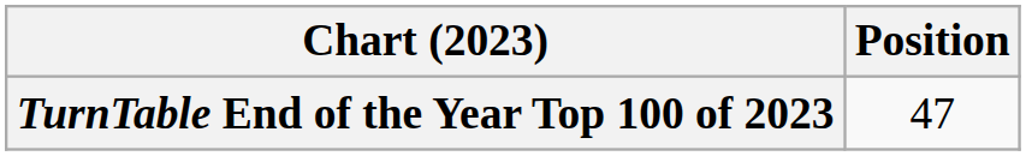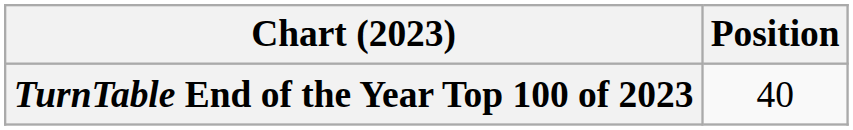 <table class="wikitable sortable plainrowheaders" style="text-align:center">
 <tr>
 <th scope="col">Chart (2023)</th>
 <th scope="col">Position</th>
 </tr>
 <tr>
 <th scope="row"><em>TurnTable</em> End of the Year Top 100 of 2023</th>
-<td>47</td>
+<td>40</td>
 </tr>
 </table>
